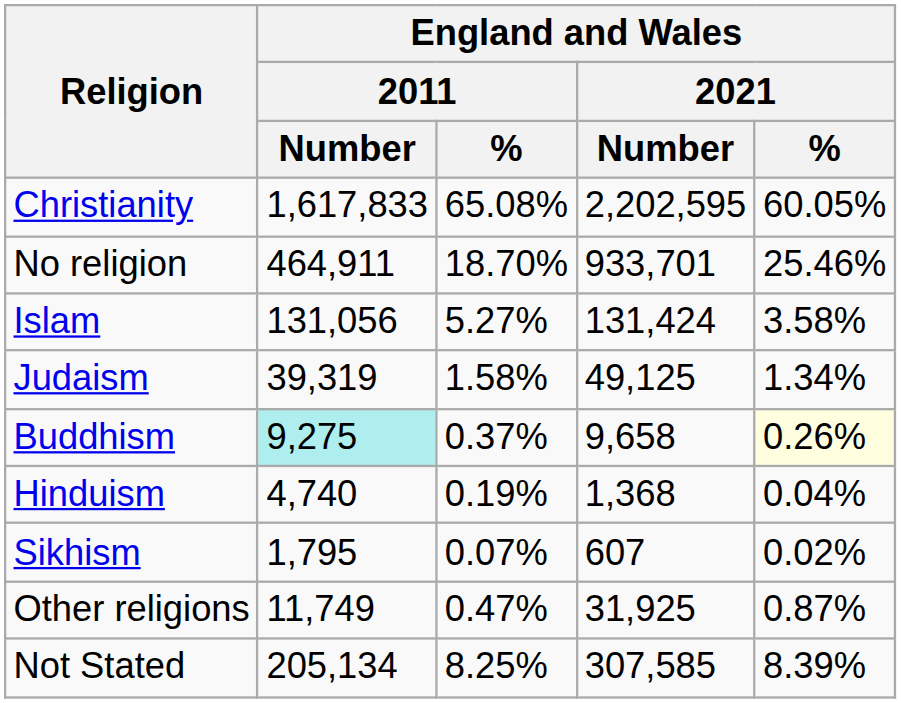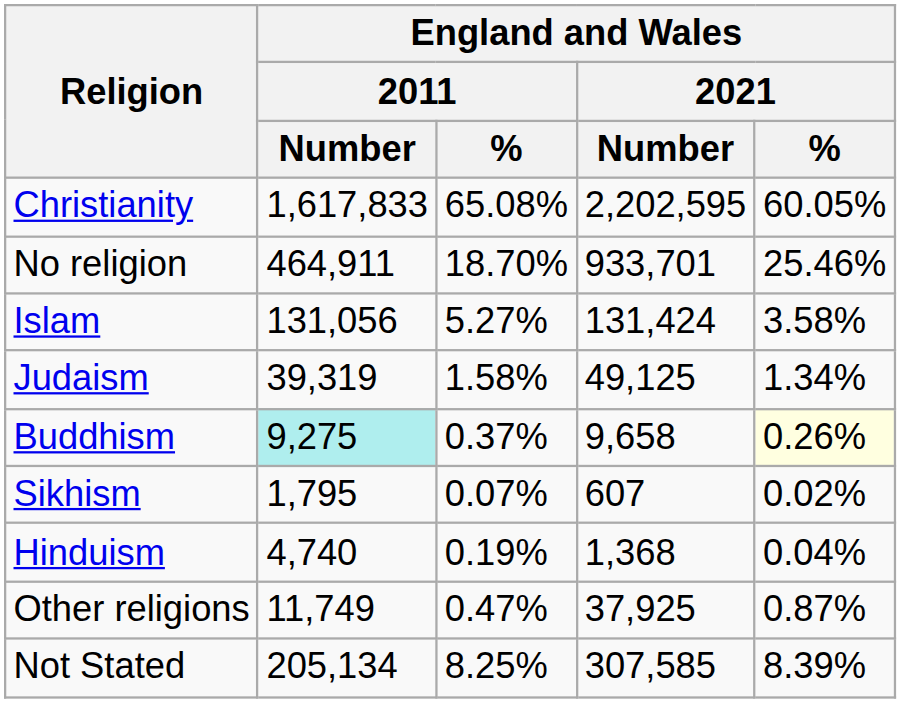 <table class="sortable wikitable">
 <tr>
 <th rowspan="3">Religion</th>
 <th colspan="4">England and Wales</th>
 </tr>
 <tr>
 <th colspan="2">2011</th>
 <th colspan="2">2021</th>
 </tr>
 <tr>
 <th>Number</th>
 <th>%</th>
 <th>Number</th>
 <th>%</th>
 </tr>
 <tr>
 <td> <a href='#'>Christianity</a></td>
 <td>1,617,833</td>
 <td>65.08%</td>
 <td>2,202,595</td>
 <td>60.05%</td>
 </tr>
 <tr>
 <td>No religion</td>
 <td>464,911</td>
 <td>18.70%</td>
 <td>933,701</td>
 <td>25.46%</td>
 </tr>
 <tr>
 <td> <a href='#'>Islam</a></td>
 <td>131,056</td>
 <td>5.27%</td>
 <td>131,424</td>
 <td>3.58%</td>
 </tr>
 <tr>
 <td> <a href='#'>Judaism</a></td>
 <td>39,319</td>
 <td>1.58%</td>
 <td>49,125</td>
 <td>1.34%</td>
 </tr>
 <tr>
 <td> <a href='#'>Buddhism</a></td>
 <td style="background: paleturquoise;">9,275</td>
 <td>0.37%</td>
 <td>9,658</td>
 <td style="background: lightyellow;">0.26%</td>
 </tr>
 <tr>
+<td> <a href='#'>Sikhism</a></td>
+<td>1,795</td>
+<td>0.07%</td>
+<td>607</td>
+<td>0.02%</td>
+</tr>
+<tr>
 <td> <a href='#'>Hinduism</a></td>
 <td>4,740</td>
 <td>0.19%</td>
 <td>1,368</td>
 <td>0.04%</td>
 </tr>
 <tr>
-<td> <a href='#'>Sikhism</a></td>
-<td>1,795</td>
-<td>0.07%</td>
-<td>607</td>
-<td>0.02%</td>
-</tr>
-<tr>
 <td>Other religions</td>
 <td>11,749</td>
 <td>0.47%</td>
-<td>31,925</td>
+<td>37,925</td>
 <td>0.87%</td>
 </tr>
 <tr>
 <td>Not Stated</td>
 <td>205,134</td>
 <td>8.25%</td>
 <td>307,585</td>
 <td>8.39%</td>
 </tr>
 </table>
